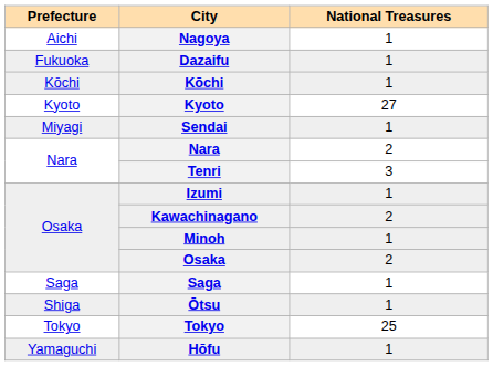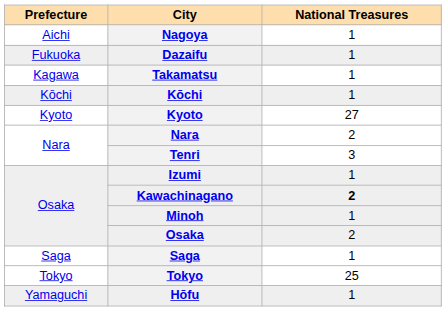 <table class="wikitable" style="width:35%; text-align:center; background:#fff; float:left;">
 <tr>
 <th scope="col" style="text-align:center; background:#ffdead;">Prefecture</th>
 <th scope="col" style="text-align:center; background:#ffdead;">City</th>
 <th scope="col" style="text-align:center; background:#ffdead;">National Treasures</th>
 </tr>
 <tr>
 <td><a href='#'>Aichi</a></td>
 <th scope="row"><a href='#'>Nagoya</a></th>
 <td>1</td>
 </tr>
 <tr>
 <td style="background:#efefef;"><a href='#'>Fukuoka</a></td>
 <th scope="row" style="background:#efefef;"><a href='#'>Dazaifu</a></th>
 <td style="background:#efefef;">1</td>
 </tr>
 <tr>
+<td><a href='#'>Kagawa</a></td>
+<th scope="row"><a href='#'>Takamatsu</a></th>
+<td>1</td>
+</tr>
+<tr>
 <td style="background:#efefef;"><a href='#'>Kōchi</a></td>
 <th scope="row" style="background:#efefef;"><a href='#'>Kōchi</a></th>
 <td style="background:#efefef;">1</td>
 </tr>
 <tr>
 <td><a href='#'>Kyoto</a></td>
 <th scope="row"><a href='#'>Kyoto</a></th>
 <td>27</td>
-</tr>
-<tr>
-<td style="background:#efefef;"><a href='#'>Miyagi</a></td>
-<th scope="row"  style="background:#efefef;"><a href='#'>Sendai</a></th>
-<td style="background:#efefef;">1</td>
 </tr>
 <tr>
 <td rowspan="2"><a href='#'>Nara</a></td>
 <th scope="row"><a href='#'>Nara</a></th>
 <td>2</td>
 </tr>
 <tr>
 <th scope="row"><a href='#'>Tenri</a></th>
 <td>3</td>
 </tr>
 <tr>
 <td style="background:#efefef;" rowspan="4"><a href='#'>Osaka</a></td>
 <th scope="row" style="background:#efefef;"><a href='#'>Izumi</a></th>
 <td style="background:#efefef;">1</td>
 </tr>
 <tr>
 <th scope="row" style="background:#efefef;"><a href='#'>Kawachinagano</a></th>
-<td style="background:#efefef;">2</td>
+<td style="background:#efefef;"><strong>2</strong></td>
 </tr>
 <tr>
 <th scope="row" style="background:#efefef;"><a href='#'>Minoh</a></th>
 <td style="background:#efefef;">1</td>
 </tr>
 <tr>
 <th scope="row" style="background:#efefef;"><a href='#'>Osaka</a></th>
 <td style="background:#efefef;">2</td>
 </tr>
 <tr>
 <td><a href='#'>Saga</a></td>
 <th scope="row"><a href='#'>Saga</a></th>
 <td>1</td>
 </tr>
 <tr>
-<td style="background:#efefef;"><a href='#'>Shiga</a></td>
-<th scope="row" style="background:#efefef;"><a href='#'>Ōtsu</a></th>
-<td style="background:#efefef;">1</td>
-</tr>
-<tr>
 <td><a href='#'>Tokyo</a></td>
 <th scope="row"><a href='#'>Tokyo</a></th>
 <td>25</td>
 </tr>
 <tr>
 <td style="background:#efefef;"><a href='#'>Yamaguchi</a></td>
 <th scope="row" style="background:#efefef;"><a href='#'>Hōfu</a></th>
 <td style="background:#efefef;">1</td>
 </tr>
 </table>
